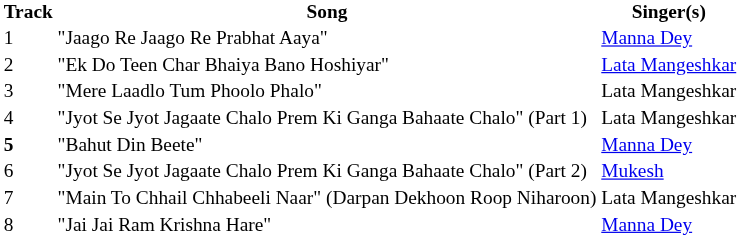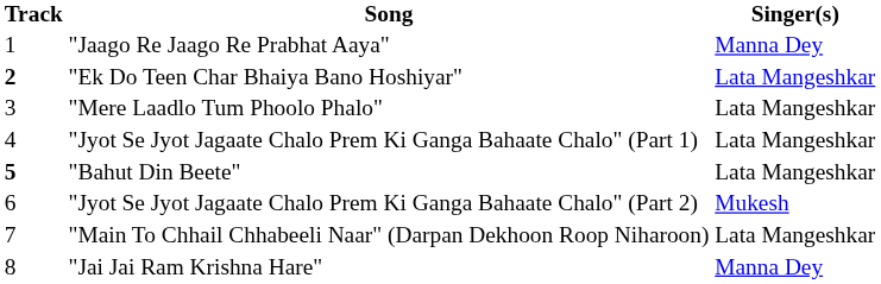 <table>
 <tr>
 <th>Track</th>
 <th>Song</th>
 <th>Singer(s)</th>
 </tr>
 <tr>
 <td>1</td>
 <td>"Jaago Re Jaago Re Prabhat Aaya"</td>
 <td><a href='#'>Manna Dey</a></td>
 </tr>
 <tr>
-<td>2</td>
+<td><strong>2</strong></td>
 <td>"Ek Do Teen Char Bhaiya Bano Hoshiyar"</td>
 <td><a href='#'>Lata Mangeshkar</a></td>
 </tr>
 <tr>
 <td>3</td>
 <td>"Mere Laadlo Tum Phoolo Phalo"</td>
 <td>Lata Mangeshkar</td>
 </tr>
 <tr>
 <td>4</td>
 <td>"Jyot Se Jyot Jagaate Chalo Prem Ki Ganga Bahaate Chalo" (Part 1)</td>
 <td>Lata Mangeshkar</td>
 </tr>
 <tr>
 <td><strong>5</strong></td>
 <td>"Bahut Din Beete"</td>
-<td><a href='#'>Manna Dey</a></td>
+<td>Lata Mangeshkar</td>
 </tr>
 <tr>
 <td>6</td>
 <td>"Jyot Se Jyot Jagaate Chalo Prem Ki Ganga Bahaate Chalo" (Part 2)</td>
 <td><a href='#'>Mukesh</a></td>
 </tr>
 <tr>
 <td>7</td>
 <td>"Main To Chhail Chhabeeli Naar" (Darpan Dekhoon Roop Niharoon)</td>
 <td>Lata Mangeshkar</td>
 </tr>
 <tr>
 <td>8</td>
 <td>"Jai Jai Ram Krishna Hare"</td>
 <td><a href='#'>Manna Dey</a></td>
 </tr>
 <tr>
 </tr>
 </table>
